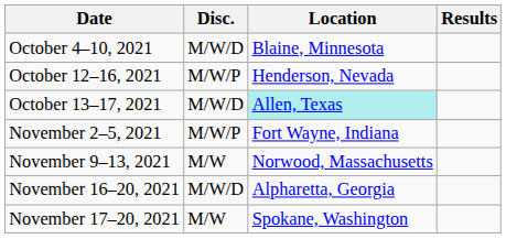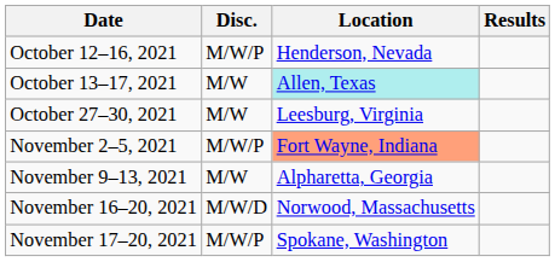 <table class="wikitable">
 <tr>
 <th>Date</th>
 <th>Disc.</th>
 <th>Location</th>
 <th>Results</th>
-</tr>
-<tr>
-<td>October 4–10, 2021</td>
-<td>M/W/D</td>
-<td><a href='#'>Blaine, Minnesota</a></td>
-<td></td>
 </tr>
 <tr>
 <td>October 12–16, 2021</td>
 <td>M/W/P</td>
 <td><a href='#'>Henderson, Nevada</a></td>
 <td></td>
 </tr>
 <tr>
 <td>October 13–17, 2021</td>
-<td>M/W/D</td>
+<td>M/W</td>
 <td style="background: paleturquoise;"><a href='#'>Allen, Texas</a></td>
+<td></td>
+</tr>
+<tr>
+<td>October 27–30, 2021</td>
+<td>M/W</td>
+<td><a href='#'>Leesburg, Virginia</a></td>
 <td></td>
 </tr>
 <tr>
 <td>November 2–5, 2021</td>
 <td>M/W/P</td>
-<td><a href='#'>Fort Wayne, Indiana</a></td>
+<td style="background: lightsalmon;"><a href='#'>Fort Wayne, Indiana</a></td>
 <td></td>
 </tr>
 <tr>
 <td>November 9–13, 2021</td>
 <td>M/W</td>
-<td><a href='#'>Norwood, Massachusetts</a></td>
+<td><a href='#'>Alpharetta, Georgia</a></td>
 <td></td>
 </tr>
 <tr>
 <td>November 16–20, 2021</td>
 <td>M/W/D</td>
-<td><a href='#'>Alpharetta, Georgia</a></td>
+<td><a href='#'>Norwood, Massachusetts</a></td>
 <td></td>
 </tr>
 <tr>
 <td>November 17–20, 2021</td>
-<td>M/W</td>
+<td>M/W/P</td>
 <td><a href='#'>Spokane, Washington</a></td>
 <td></td>
 </tr>
 </table>
